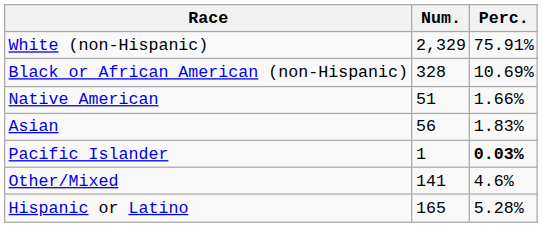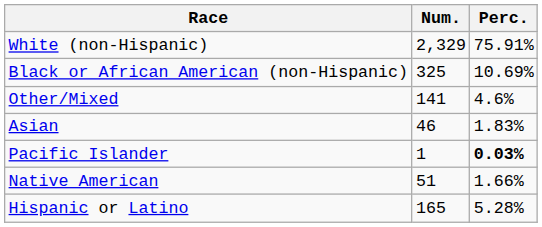 <table class="wikitable">
 <tr>
 <th>Race</th>
 <th>Num.</th>
 <th>Perc.</th>
 </tr>
 <tr>
 <td><a href='#'>White</a> (non-Hispanic)</td>
 <td>2,329</td>
 <td>75.91%</td>
 </tr>
 <tr>
 <td><a href='#'>Black or African American</a> (non-Hispanic)</td>
-<td>328</td>
+<td>325</td>
 <td>10.69%</td>
 </tr>
 <tr>
-<td><a href='#'>Native American</a></td>
-<td>51</td>
-<td>1.66%</td>
+<td><a href='#'>Other/Mixed</a></td>
+<td>141</td>
+<td>4.6%</td>
 </tr>
 <tr>
 <td><a href='#'>Asian</a></td>
-<td>56</td>
+<td>46</td>
 <td>1.83%</td>
 </tr>
 <tr>
 <td><a href='#'>Pacific Islander</a></td>
 <td>1</td>
 <td><strong>0.03%</strong></td>
 </tr>
 <tr>
-<td><a href='#'>Other/Mixed</a></td>
-<td>141</td>
-<td>4.6%</td>
+<td><a href='#'>Native American</a></td>
+<td>51</td>
+<td>1.66%</td>
 </tr>
 <tr>
 <td><a href='#'>Hispanic</a> or <a href='#'>Latino</a></td>
 <td>165</td>
 <td>5.28%</td>
 </tr>
 </table>
